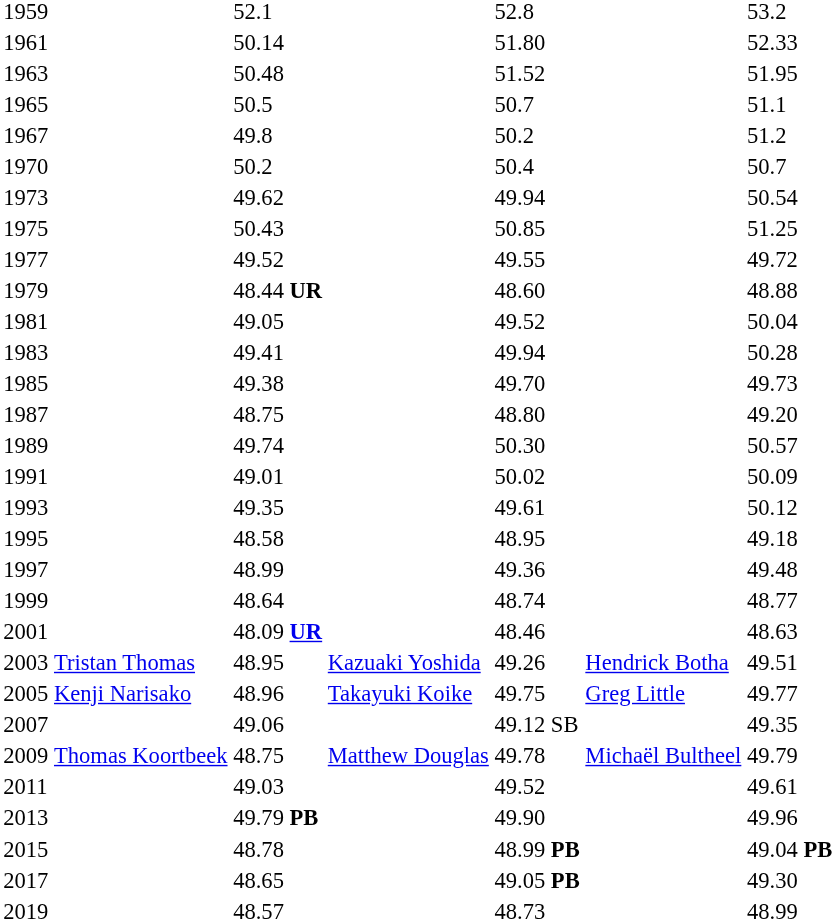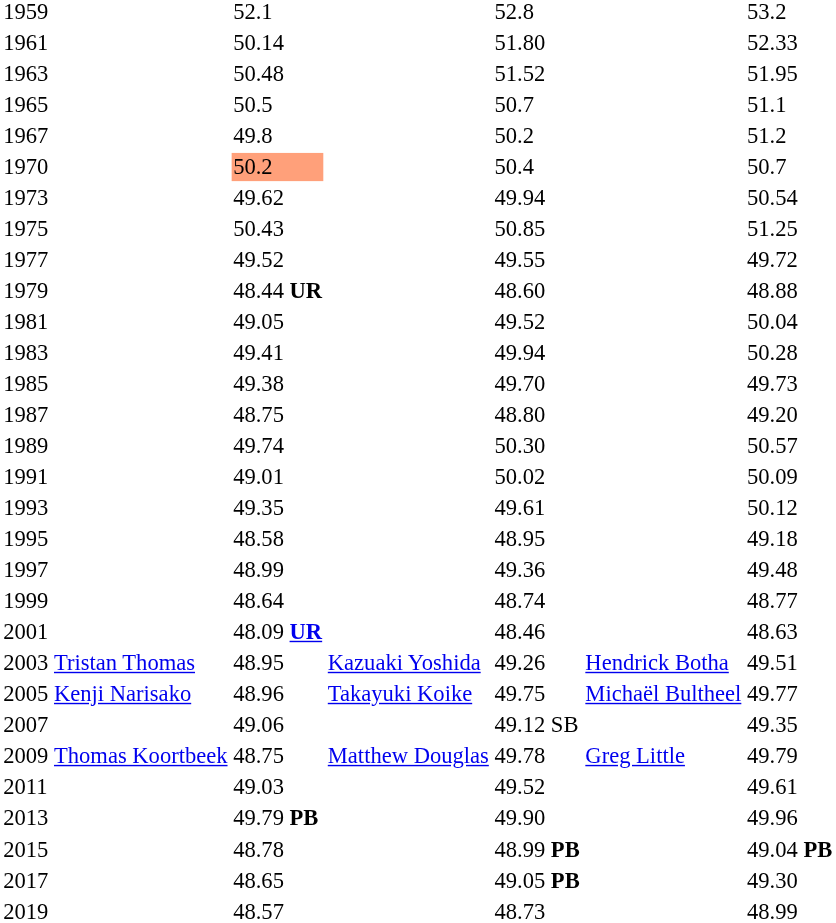 <table>
 <tr>
 <td>1959</td>
 <td></td>
 <td>52.1</td>
 <td></td>
 <td>52.8</td>
 <td></td>
 <td>53.2</td>
 </tr>
 <tr>
 <td>1961</td>
 <td></td>
 <td>50.14</td>
 <td></td>
 <td>51.80</td>
 <td></td>
 <td>52.33</td>
 </tr>
 <tr>
 <td>1963</td>
 <td></td>
 <td>50.48</td>
 <td></td>
 <td>51.52</td>
 <td></td>
 <td>51.95</td>
 </tr>
 <tr>
 <td>1965</td>
 <td></td>
 <td>50.5</td>
 <td></td>
 <td>50.7</td>
 <td></td>
 <td>51.1</td>
 </tr>
 <tr>
 <td>1967</td>
 <td></td>
 <td>49.8</td>
 <td></td>
 <td>50.2</td>
 <td></td>
 <td>51.2</td>
 </tr>
 <tr>
 <td>1970</td>
 <td></td>
-<td>50.2</td>
+<td style="background: lightsalmon;">50.2</td>
 <td></td>
 <td>50.4</td>
 <td></td>
 <td>50.7</td>
 </tr>
 <tr>
 <td>1973</td>
 <td></td>
 <td>49.62</td>
 <td></td>
 <td>49.94</td>
 <td></td>
 <td>50.54</td>
 </tr>
 <tr>
 <td>1975</td>
 <td></td>
 <td>50.43</td>
 <td></td>
 <td>50.85</td>
 <td></td>
 <td>51.25</td>
 </tr>
 <tr>
 <td>1977</td>
 <td></td>
 <td>49.52</td>
 <td></td>
 <td>49.55</td>
 <td></td>
 <td>49.72</td>
 </tr>
 <tr>
 <td>1979</td>
 <td></td>
 <td>48.44 <strong>UR</strong></td>
 <td></td>
 <td>48.60</td>
 <td></td>
 <td>48.88</td>
 </tr>
 <tr>
 <td>1981</td>
 <td></td>
 <td>49.05</td>
 <td></td>
 <td>49.52</td>
 <td></td>
 <td>50.04</td>
 </tr>
 <tr>
 <td>1983</td>
 <td></td>
 <td>49.41</td>
 <td></td>
 <td>49.94</td>
 <td></td>
 <td>50.28</td>
 </tr>
 <tr>
 <td>1985</td>
 <td></td>
 <td>49.38</td>
 <td></td>
 <td>49.70</td>
 <td></td>
 <td>49.73</td>
 </tr>
 <tr>
 <td>1987</td>
 <td></td>
 <td>48.75</td>
 <td></td>
 <td>48.80</td>
 <td></td>
 <td>49.20</td>
 </tr>
 <tr>
 <td>1989</td>
 <td></td>
 <td>49.74</td>
 <td></td>
 <td>50.30</td>
 <td></td>
 <td>50.57</td>
 </tr>
 <tr>
 <td>1991</td>
 <td></td>
 <td>49.01</td>
 <td></td>
 <td>50.02</td>
 <td></td>
 <td>50.09</td>
 </tr>
 <tr>
 <td>1993</td>
 <td></td>
 <td>49.35</td>
 <td></td>
 <td>49.61</td>
 <td></td>
 <td>50.12</td>
 </tr>
 <tr>
 <td>1995</td>
 <td></td>
 <td>48.58</td>
 <td></td>
 <td>48.95</td>
 <td></td>
 <td>49.18</td>
 </tr>
 <tr>
 <td>1997</td>
 <td></td>
 <td>48.99</td>
 <td></td>
 <td>49.36</td>
 <td></td>
 <td>49.48</td>
 </tr>
 <tr>
 <td>1999</td>
 <td></td>
 <td>48.64</td>
 <td></td>
 <td>48.74</td>
 <td></td>
 <td>48.77</td>
 </tr>
 <tr>
 <td>2001</td>
 <td></td>
 <td>48.09 <strong><a href='#'>UR</a></strong></td>
 <td></td>
 <td>48.46</td>
 <td></td>
 <td>48.63</td>
 </tr>
 <tr>
 <td>2003</td>
 <td><a href='#'>Tristan Thomas</a><br> </td>
 <td>48.95</td>
 <td><a href='#'>Kazuaki Yoshida</a><br> </td>
 <td>49.26</td>
 <td><a href='#'>Hendrick Botha</a><br> </td>
 <td>49.51</td>
 </tr>
 <tr>
 <td>2005<br></td>
 <td><a href='#'>Kenji Narisako</a><br> </td>
 <td>48.96</td>
 <td><a href='#'>Takayuki Koike</a><br> </td>
 <td>49.75</td>
-<td><a href='#'>Greg Little</a><br> </td>
+<td><a href='#'>Michaël Bultheel</a> <br> </td>
 <td>49.77</td>
 </tr>
 <tr>
 <td>2007<br></td>
 <td></td>
 <td>49.06</td>
 <td></td>
 <td>49.12 SB</td>
 <td></td>
 <td>49.35</td>
 </tr>
 <tr>
 <td>2009<br></td>
 <td><a href='#'>Thomas Koortbeek</a><br> </td>
 <td>48.75</td>
 <td><a href='#'>Matthew Douglas</a><br> </td>
 <td>49.78</td>
-<td><a href='#'>Michaël Bultheel</a> <br> </td>
+<td><a href='#'>Greg Little</a><br> </td>
 <td>49.79</td>
 </tr>
 <tr>
 <td>2011<br></td>
 <td></td>
 <td>49.03</td>
 <td></td>
 <td>49.52</td>
 <td></td>
 <td>49.61</td>
 </tr>
 <tr>
 <td>2013<br></td>
 <td></td>
 <td>49.79 <strong>PB</strong></td>
 <td></td>
 <td>49.90</td>
 <td></td>
 <td>49.96</td>
 </tr>
 <tr>
 <td>2015<br></td>
 <td></td>
 <td>48.78</td>
 <td></td>
 <td>48.99 <strong>PB</strong></td>
 <td></td>
 <td>49.04 <strong>PB</strong></td>
 </tr>
 <tr>
 <td>2017<br></td>
 <td></td>
 <td>48.65</td>
 <td></td>
 <td>49.05 <strong>PB</strong></td>
 <td></td>
 <td>49.30</td>
 </tr>
 <tr>
 <td>2019<br></td>
 <td></td>
 <td>48.57 </td>
 <td></td>
 <td>48.73 </td>
 <td></td>
 <td>48.99</td>
 </tr>
 </table>
